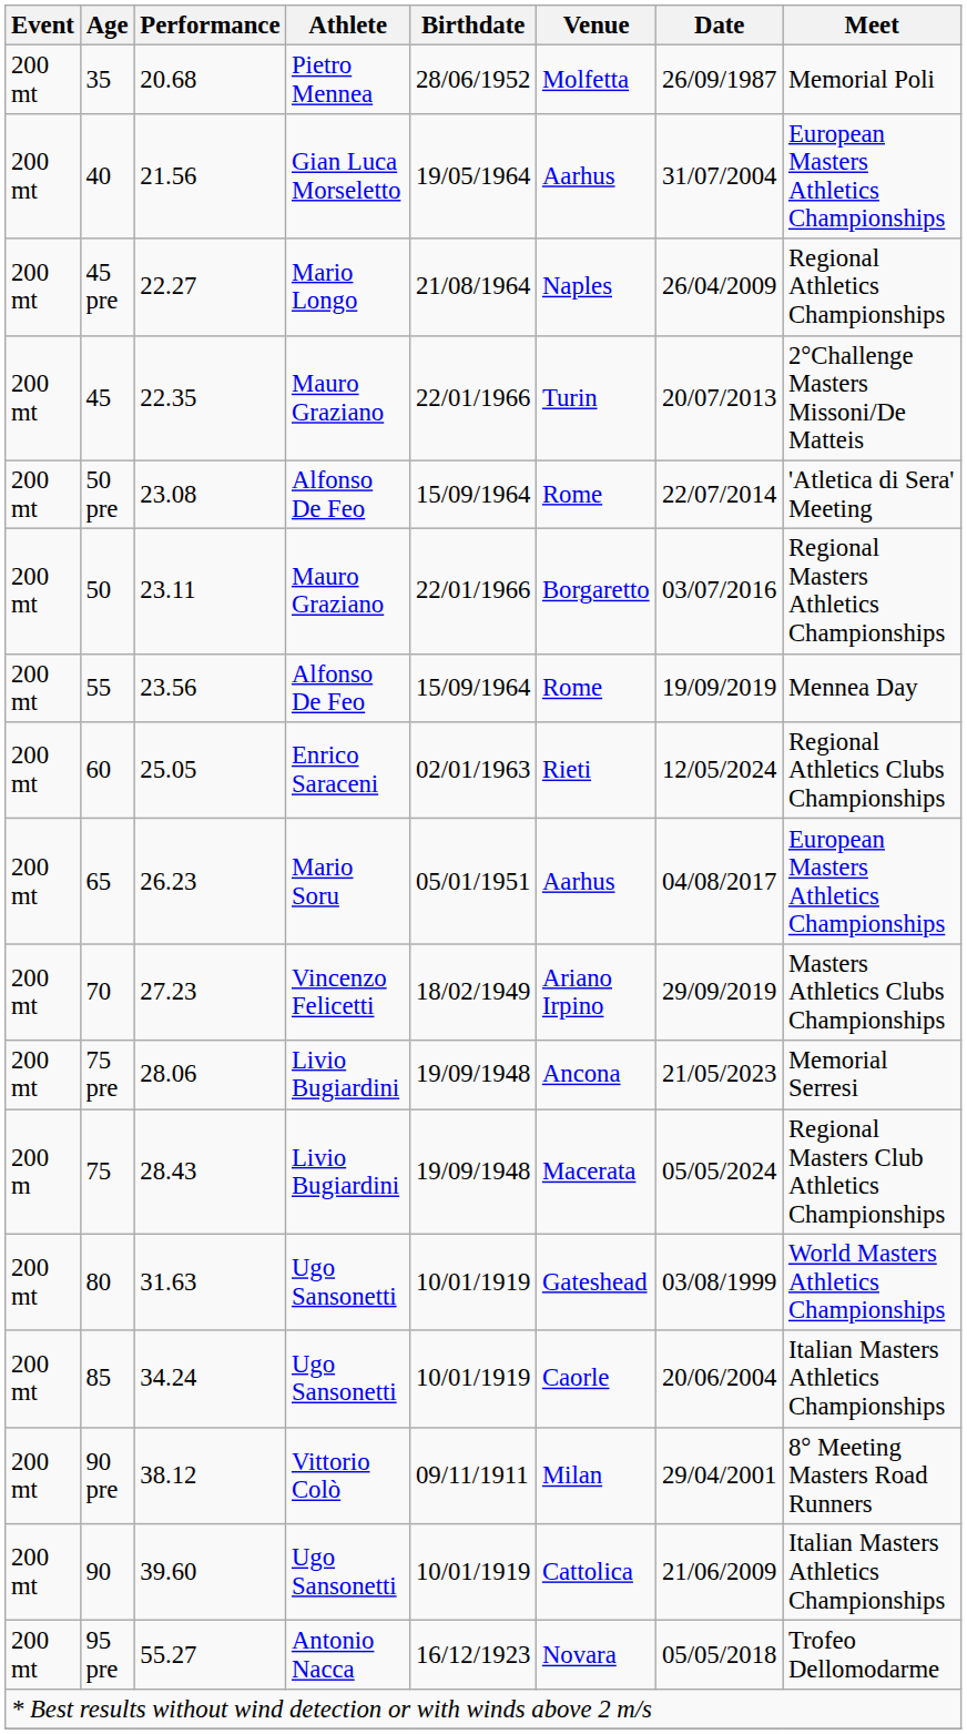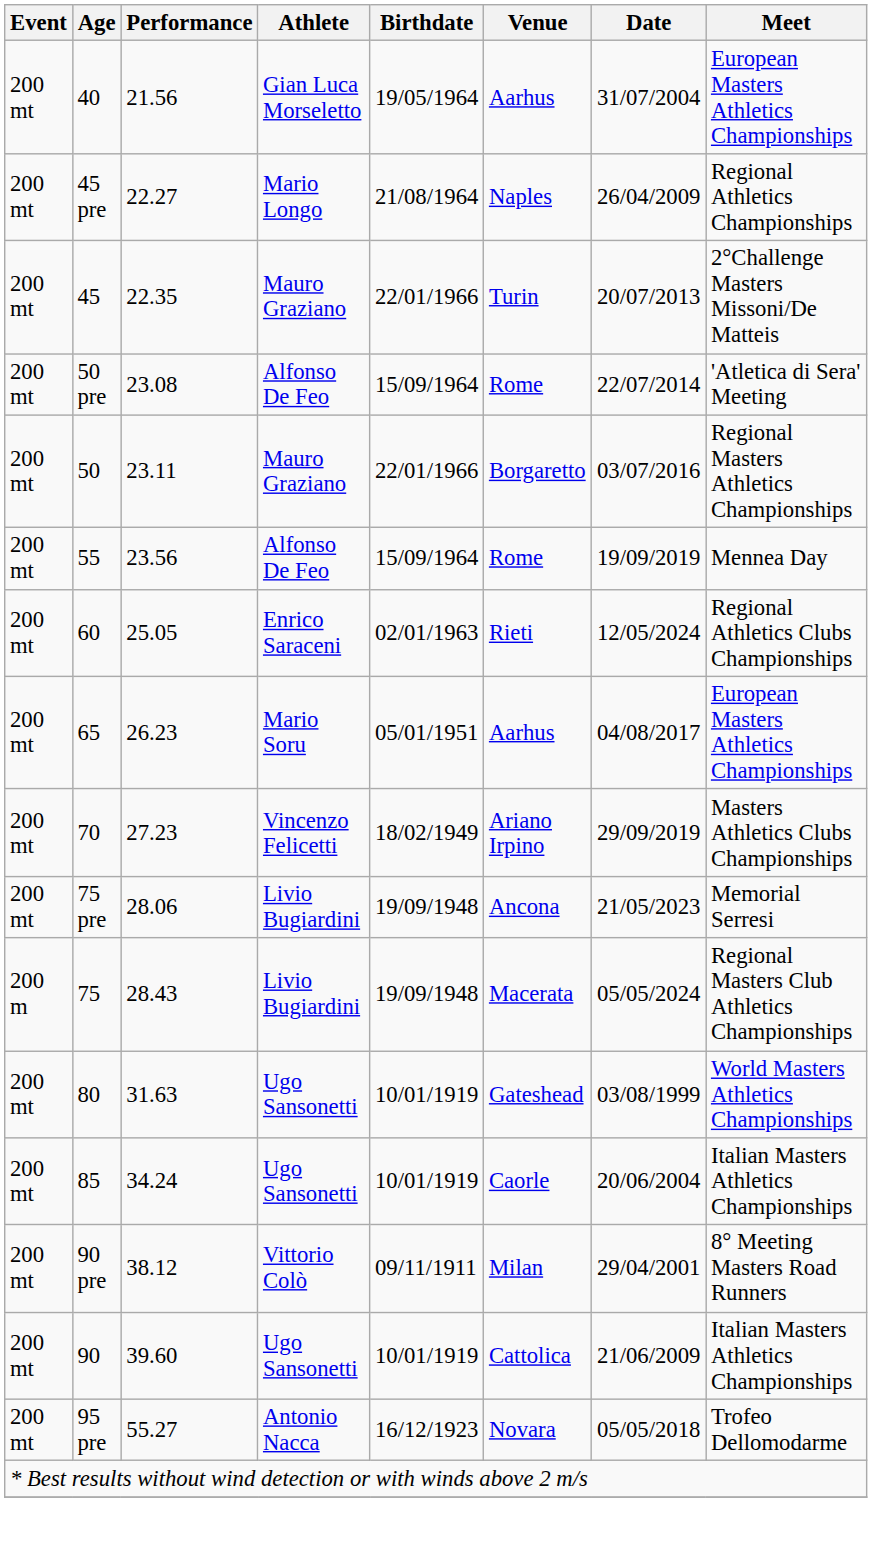 <table class="wikitable" width= style="font-size:90%; text-align:center">
 <tr>
 <th>Event</th>
 <th>Age</th>
 <th>Performance</th>
 <th>Athlete</th>
 <th>Birthdate</th>
 <th>Venue</th>
 <th>Date</th>
 <th>Meet</th>
-</tr>
-<tr>
-<td>200 mt</td>
-<td>35</td>
-<td>20.68 </td>
-<td align=left><a href='#'>Pietro Mennea</a></td>
-<td>28/06/1952</td>
-<td align=left><a href='#'>Molfetta</a></td>
-<td>26/09/1987</td>
-<td>Memorial Poli</td>
 </tr>
 <tr>
 <td>200 mt</td>
 <td>40</td>
 <td>21.56 </td>
 <td align=left><a href='#'>Gian Luca Morseletto</a></td>
 <td>19/05/1964</td>
 <td align=left><a href='#'>Aarhus</a></td>
 <td>31/07/2004</td>
 <td><a href='#'>European Masters Athletics Championships</a></td>
 </tr>
 <tr>
 <td>200 mt</td>
 <td>45 pre</td>
 <td>22.27 </td>
 <td align=left><a href='#'>Mario Longo</a></td>
 <td>21/08/1964</td>
 <td align=left><a href='#'>Naples</a></td>
 <td>26/04/2009</td>
 <td>Regional Athletics Championships</td>
 </tr>
 <tr>
 <td>200 mt</td>
 <td>45</td>
 <td>22.35 </td>
 <td align=left><a href='#'>Mauro Graziano</a></td>
 <td>22/01/1966</td>
 <td align=left><a href='#'>Turin</a></td>
 <td>20/07/2013</td>
 <td align=left>2°Challenge Masters Missoni/De Matteis</td>
 </tr>
 <tr>
 <td>200 mt</td>
 <td>50 pre</td>
 <td>23.08 </td>
 <td align=left><a href='#'>Alfonso De Feo</a></td>
 <td>15/09/1964</td>
 <td align=left><a href='#'>Rome</a></td>
 <td>22/07/2014</td>
 <td>'Atletica di Sera' Meeting</td>
 </tr>
 <tr>
 <td>200 mt</td>
 <td>50</td>
 <td>23.11 </td>
 <td align=left><a href='#'>Mauro Graziano</a></td>
 <td>22/01/1966</td>
 <td align=left><a href='#'>Borgaretto</a></td>
 <td>03/07/2016</td>
 <td align=left>Regional Masters Athletics Championships</td>
 </tr>
 <tr>
 <td>200 mt</td>
 <td>55</td>
 <td>23.56 </td>
 <td align=left><a href='#'>Alfonso De Feo</a></td>
 <td>15/09/1964</td>
 <td align=left><a href='#'>Rome</a></td>
 <td>19/09/2019</td>
 <td align=left>Mennea Day</td>
 </tr>
 <tr>
 <td>200 mt</td>
 <td>60</td>
 <td>25.05 </td>
 <td align=left><a href='#'>Enrico Saraceni</a></td>
 <td>02/01/1963</td>
 <td align=left><a href='#'>Rieti</a></td>
 <td>12/05/2024</td>
 <td>Regional Athletics Clubs Championships</td>
 </tr>
 <tr>
 <td>200 mt</td>
 <td>65</td>
 <td>26.23 </td>
 <td align=left><a href='#'>Mario Soru</a></td>
 <td>05/01/1951</td>
 <td align=left><a href='#'>Aarhus</a></td>
 <td>04/08/2017</td>
 <td align=left><a href='#'>European Masters Athletics Championships</a></td>
 </tr>
 <tr>
 <td>200 mt</td>
 <td>70</td>
 <td>27.23 </td>
 <td align=left><a href='#'>Vincenzo Felicetti</a></td>
 <td>18/02/1949</td>
 <td align=left><a href='#'>Ariano Irpino</a></td>
 <td>29/09/2019</td>
 <td>Masters Athletics Clubs Championships</td>
 </tr>
 <tr>
 <td>200 mt</td>
 <td>75 pre</td>
 <td>28.06 </td>
 <td align=left><a href='#'>Livio Bugiardini</a></td>
 <td>19/09/1948</td>
 <td align=left><a href='#'>Ancona</a></td>
 <td>21/05/2023</td>
 <td align=left>Memorial Serresi</td>
 </tr>
 <tr>
 <td>200 m</td>
 <td>75</td>
 <td>28.43 </td>
 <td align=left><a href='#'>Livio Bugiardini</a></td>
 <td>19/09/1948</td>
 <td align=left><a href='#'>Macerata</a></td>
 <td>05/05/2024</td>
 <td align=left>Regional Masters Club Athletics Championships</td>
 </tr>
 <tr>
 <td>200 mt</td>
 <td>80</td>
 <td>31.63 </td>
 <td align=left><a href='#'>Ugo Sansonetti</a></td>
 <td>10/01/1919</td>
 <td align=left><a href='#'>Gateshead</a></td>
 <td>03/08/1999</td>
 <td align=left><a href='#'>World Masters Athletics Championships</a></td>
 </tr>
 <tr>
 <td>200 mt</td>
 <td>85</td>
 <td>34.24 </td>
 <td align=left><a href='#'>Ugo Sansonetti</a></td>
 <td>10/01/1919</td>
 <td align=left><a href='#'>Caorle</a></td>
 <td>20/06/2004</td>
 <td align=left>Italian Masters Athletics Championships</td>
 </tr>
 <tr>
 <td>200 mt</td>
 <td>90 pre</td>
 <td>38.12 </td>
 <td align=left><a href='#'>Vittorio Colò</a></td>
 <td>09/11/1911</td>
 <td align=left><a href='#'>Milan</a></td>
 <td>29/04/2001</td>
 <td align=left>8° Meeting Masters Road Runners</td>
 </tr>
 <tr>
 <td>200 mt</td>
 <td>90</td>
 <td>39.60 </td>
 <td align=left><a href='#'>Ugo Sansonetti</a></td>
 <td>10/01/1919</td>
 <td align=left><a href='#'>Cattolica</a></td>
 <td>21/06/2009</td>
 <td align=left>Italian Masters Athletics Championships</td>
 </tr>
 <tr>
 <td>200 mt</td>
 <td>95 pre</td>
 <td>55.27 </td>
 <td align=left><a href='#'>Antonio Nacca</a></td>
 <td>16/12/1923</td>
 <td align=left><a href='#'>Novara</a></td>
 <td>05/05/2018</td>
 <td>Trofeo Dellomodarme</td>
 </tr>
 <tr>
 <td align=left colspan=8><em>* Best results without wind detection or with winds above 2 m/s</em></td>
 </tr>
 <tr>
 </tr>
 </table>
